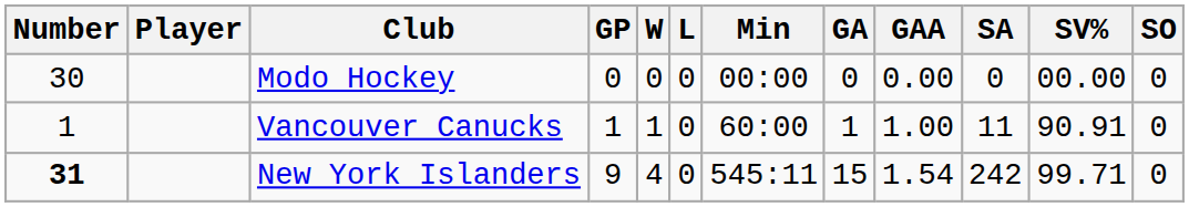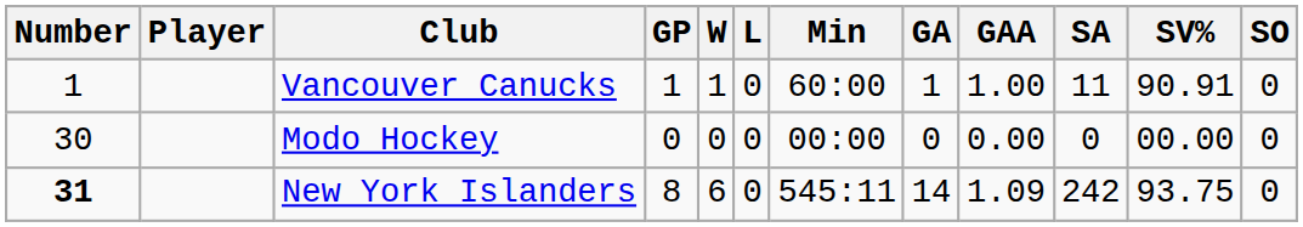 <table class="wikitable sortable" style="text-align: center;">
 <tr>
 <th>Number</th>
 <th>Player</th>
 <th>Club</th>
 <th>GP</th>
 <th>W</th>
 <th>L</th>
 <th>Min</th>
 <th>GA</th>
 <th>GAA</th>
 <th>SA</th>
 <th>SV%</th>
 <th>SO</th>
 </tr>
 <tr>
+<td>1</td>
+<td align=left></td>
+<td align=left> <a href='#'>Vancouver Canucks</a></td>
+<td>1</td>
+<td>1</td>
+<td>0</td>
+<td>60:00</td>
+<td>1</td>
+<td>1.00</td>
+<td>11</td>
+<td>90.91</td>
+<td>0</td>
+</tr>
+<tr>
 <td>30</td>
 <td align=left></td>
 <td align=left> <a href='#'>Modo Hockey</a></td>
 <td>0</td>
 <td>0</td>
 <td>0</td>
 <td>00:00</td>
 <td>0</td>
 <td>0.00</td>
 <td>0</td>
 <td>00.00</td>
 <td>0</td>
 </tr>
 <tr>
-<td>1</td>
-<td align=left></td>
-<td align=left> <a href='#'>Vancouver Canucks</a></td>
-<td>1</td>
-<td>1</td>
-<td>0</td>
-<td>60:00</td>
-<td>1</td>
-<td>1.00</td>
-<td>11</td>
-<td>90.91</td>
-<td>0</td>
-</tr>
-<tr>
 <td><strong>31</strong></td>
 <td align=left></td>
 <td align=left> <a href='#'>New York Islanders</a></td>
-<td>9</td>
-<td>4</td>
+<td>8</td>
+<td>6</td>
 <td>0</td>
 <td>545:11</td>
-<td>15</td>
-<td>1.54</td>
+<td>14</td>
+<td>1.09</td>
 <td>242</td>
-<td>99.71</td>
+<td>93.75</td>
 <td>0</td>
 </tr>
 </table>
